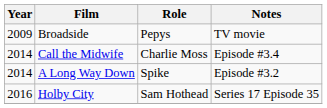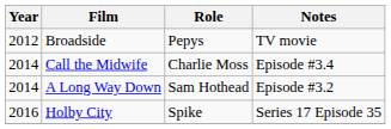 <table class="wikitable sortable">
 <tr>
 <th>Year</th>
 <th>Film</th>
 <th>Role</th>
 <th class="unsortable">Notes</th>
 </tr>
 <tr>
-<td>2009</td>
+<td>2012</td>
 <td>Broadside</td>
 <td>Pepys</td>
 <td>TV movie</td>
 </tr>
 <tr>
 <td>2014</td>
 <td><a href='#'>Call the Midwife</a></td>
 <td>Charlie Moss</td>
 <td>Episode #3.4</td>
 </tr>
 <tr>
 <td>2014</td>
 <td><a href='#'>A Long Way Down</a></td>
-<td>Spike</td>
+<td>Sam Hothead</td>
 <td>Episode #3.2</td>
 </tr>
 <tr>
 <td>2016</td>
 <td><a href='#'>Holby City</a></td>
-<td>Sam Hothead</td>
+<td>Spike</td>
 <td>Series 17 Episode 35</td>
 </tr>
 <tr>
 </tr>
 </table>
